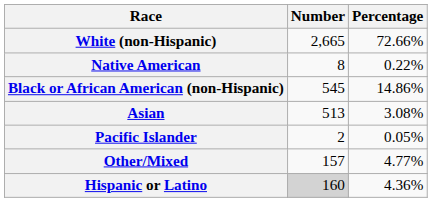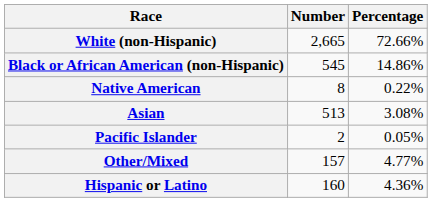 <table class="wikitable" style="text-align:right">
 <tr>
 <th scope="col">Race</th>
 <th scope="col">Number</th>
 <th scope="col">Percentage</th>
 </tr>
 <tr>
 <th scope="row"><a href='#'>White</a> (non-Hispanic)</th>
 <td>2,665</td>
 <td>72.66%</td>
 </tr>
 <tr>
+<th scope="row"><a href='#'>Black or African American</a> (non-Hispanic)</th>
+<td>545</td>
+<td>14.86%</td>
+</tr>
+<tr>
 <th scope="row"><a href='#'>Native American</a></th>
 <td>8</td>
 <td>0.22%</td>
-</tr>
-<tr>
-<th scope="row"><a href='#'>Black or African American</a> (non-Hispanic)</th>
-<td>545</td>
-<td>14.86%</td>
 </tr>
 <tr>
 <th scope="row"><a href='#'>Asian</a></th>
 <td>513</td>
 <td>3.08%</td>
 </tr>
 <tr>
 <th scope="row"><a href='#'>Pacific Islander</a></th>
 <td>2</td>
 <td>0.05%</td>
 </tr>
 <tr>
 <th scope="row"><a href='#'>Other/Mixed</a></th>
 <td>157</td>
 <td>4.77%</td>
 </tr>
 <tr>
 <th scope="row"><a href='#'>Hispanic</a> or <a href='#'>Latino</a></th>
-<td style="background: lightgrey;">160</td>
+<td>160</td>
 <td>4.36%</td>
 </tr>
 </table>
